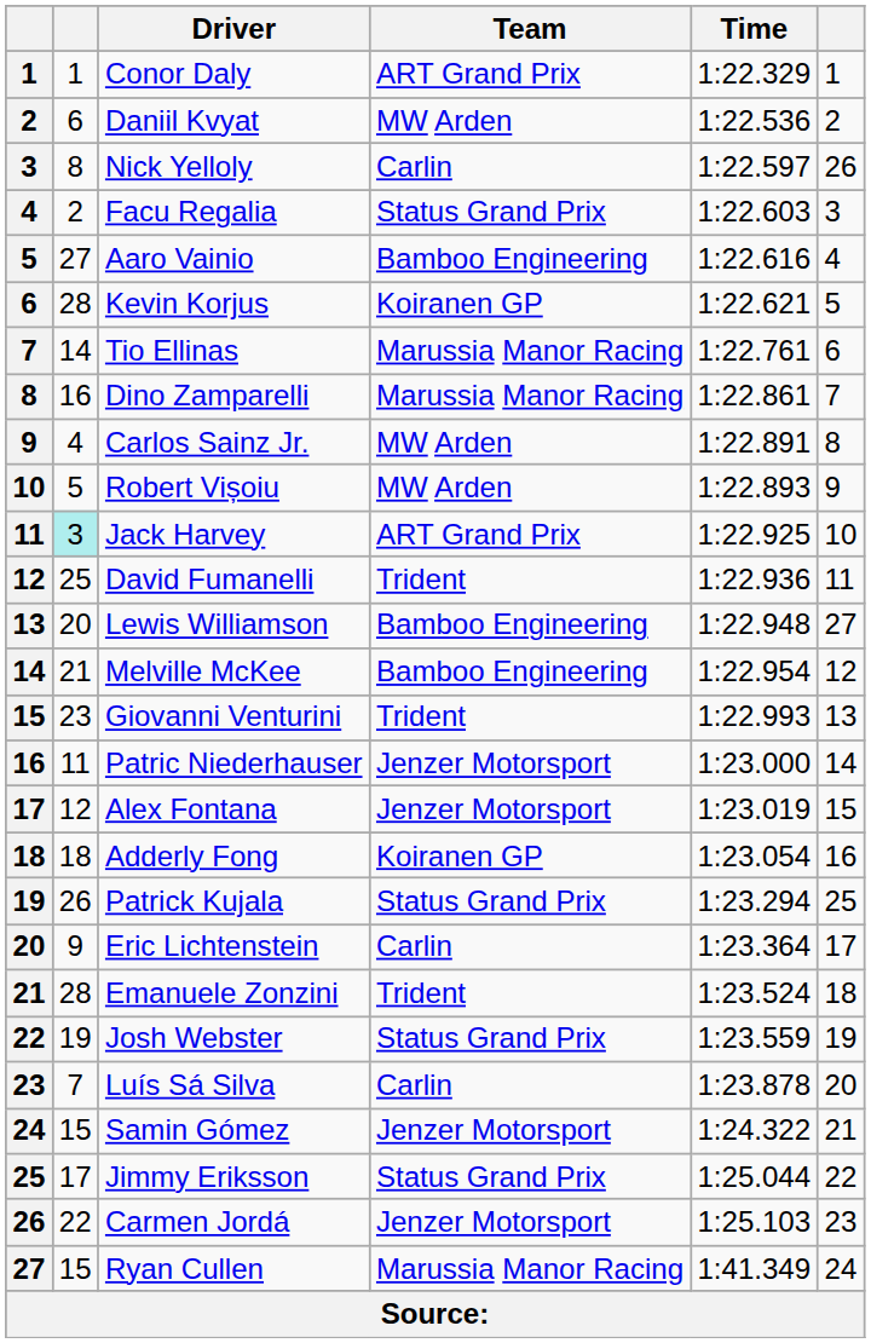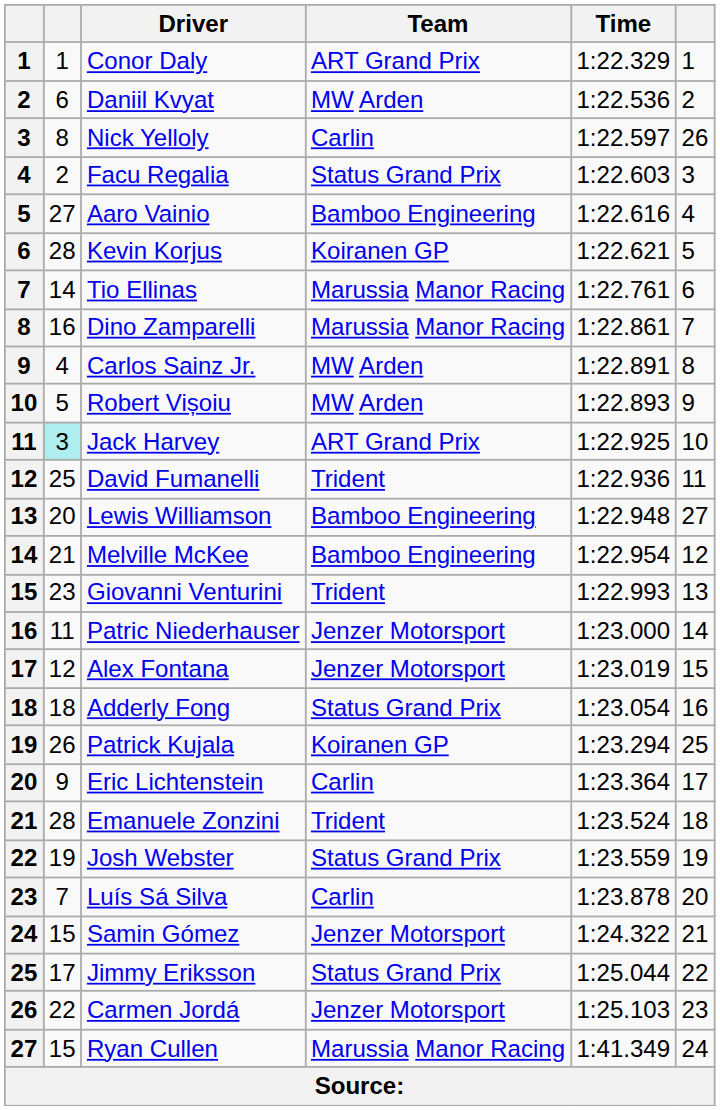 <table class="wikitable" style="font-size:85%">
 <tr>
 <th></th>
 <th></th>
 <th>Driver</th>
 <th>Team</th>
 <th>Time</th>
 <th></th>
 </tr>
 <tr>
 <th>1</th>
 <td align="center">1</td>
 <td> <a href='#'>Conor Daly</a></td>
 <td><a href='#'>ART Grand Prix</a></td>
 <td>1:22.329</td>
 <td>1</td>
 </tr>
 <tr>
 <th>2</th>
 <td align="center">6</td>
 <td> <a href='#'>Daniil Kvyat</a></td>
 <td><a href='#'>MW</a> <a href='#'>Arden</a></td>
 <td>1:22.536</td>
 <td>2</td>
 </tr>
 <tr>
 <th>3</th>
 <td align="center">8</td>
 <td> <a href='#'>Nick Yelloly</a></td>
 <td><a href='#'>Carlin</a></td>
 <td>1:22.597</td>
 <td>26 </td>
 </tr>
 <tr>
 <th>4</th>
 <td align="center">2</td>
 <td> <a href='#'>Facu Regalia</a></td>
 <td><a href='#'>Status Grand Prix</a></td>
 <td>1:22.603</td>
 <td>3</td>
 </tr>
 <tr>
 <th>5</th>
 <td align="center">27</td>
 <td> <a href='#'>Aaro Vainio</a></td>
 <td><a href='#'>Bamboo Engineering</a></td>
 <td>1:22.616</td>
 <td>4</td>
 </tr>
 <tr>
 <th>6</th>
 <td align="center">28</td>
 <td> <a href='#'>Kevin Korjus</a></td>
 <td><a href='#'>Koiranen GP</a></td>
 <td>1:22.621</td>
 <td>5</td>
 </tr>
 <tr>
 <th>7</th>
 <td align="center">14</td>
 <td> <a href='#'>Tio Ellinas</a></td>
 <td><a href='#'>Marussia</a> <a href='#'>Manor Racing</a></td>
 <td>1:22.761</td>
 <td>6</td>
 </tr>
 <tr>
 <th>8</th>
 <td align="center">16</td>
 <td> <a href='#'>Dino Zamparelli</a></td>
 <td><a href='#'>Marussia</a> <a href='#'>Manor Racing</a></td>
 <td>1:22.861</td>
 <td>7</td>
 </tr>
 <tr>
 <th>9</th>
 <td align="center">4</td>
 <td> <a href='#'>Carlos Sainz Jr.</a></td>
 <td><a href='#'>MW</a> <a href='#'>Arden</a></td>
 <td>1:22.891</td>
 <td>8</td>
 </tr>
 <tr>
 <th>10</th>
 <td align="center">5</td>
 <td> <a href='#'>Robert Vișoiu</a></td>
 <td><a href='#'>MW</a> <a href='#'>Arden</a></td>
 <td>1:22.893</td>
 <td>9</td>
 </tr>
 <tr>
 <th>11</th>
 <td align="center" style="background: paleturquoise;">3</td>
 <td> <a href='#'>Jack Harvey</a></td>
 <td><a href='#'>ART Grand Prix</a></td>
 <td>1:22.925</td>
 <td>10</td>
 </tr>
 <tr>
 <th>12</th>
 <td align="center">25</td>
 <td> <a href='#'>David Fumanelli</a></td>
 <td><a href='#'>Trident</a></td>
 <td>1:22.936</td>
 <td>11</td>
 </tr>
 <tr>
 <th>13</th>
 <td align="center">20</td>
 <td> <a href='#'>Lewis Williamson</a></td>
 <td><a href='#'>Bamboo Engineering</a></td>
 <td>1:22.948</td>
 <td>27 </td>
 </tr>
 <tr>
 <th>14</th>
 <td align="center">21</td>
 <td> <a href='#'>Melville McKee</a></td>
 <td><a href='#'>Bamboo Engineering</a></td>
 <td>1:22.954</td>
 <td>12</td>
 </tr>
 <tr>
 <th>15</th>
 <td align="center">23</td>
 <td> <a href='#'>Giovanni Venturini</a></td>
 <td><a href='#'>Trident</a></td>
 <td>1:22.993</td>
 <td>13</td>
 </tr>
 <tr>
 <th>16</th>
 <td align="center">11</td>
 <td> <a href='#'>Patric Niederhauser</a></td>
 <td><a href='#'>Jenzer Motorsport</a></td>
 <td>1:23.000</td>
 <td>14</td>
 </tr>
 <tr>
 <th>17</th>
 <td align="center">12</td>
 <td> <a href='#'>Alex Fontana</a></td>
 <td><a href='#'>Jenzer Motorsport</a></td>
 <td>1:23.019</td>
 <td>15</td>
 </tr>
 <tr>
 <th>18</th>
 <td align="center">18</td>
 <td> <a href='#'>Adderly Fong</a></td>
-<td><a href='#'>Koiranen GP</a></td>
+<td><a href='#'>Status Grand Prix</a></td>
 <td>1:23.054</td>
 <td>16</td>
 </tr>
 <tr>
 <th>19</th>
 <td align="center">26</td>
 <td> <a href='#'>Patrick Kujala</a></td>
-<td><a href='#'>Status Grand Prix</a></td>
+<td><a href='#'>Koiranen GP</a></td>
 <td>1:23.294</td>
 <td>25 </td>
 </tr>
 <tr>
 <th>20</th>
 <td align="center">9</td>
 <td> <a href='#'>Eric Lichtenstein</a></td>
 <td><a href='#'>Carlin</a></td>
 <td>1:23.364</td>
 <td>17</td>
 </tr>
 <tr>
 <th>21</th>
 <td align="center">28</td>
 <td> <a href='#'>Emanuele Zonzini</a></td>
 <td><a href='#'>Trident</a></td>
 <td>1:23.524</td>
 <td>18</td>
 </tr>
 <tr>
 <th>22</th>
 <td align="center">19</td>
 <td> <a href='#'>Josh Webster</a></td>
 <td><a href='#'>Status Grand Prix</a></td>
 <td>1:23.559</td>
 <td>19</td>
 </tr>
 <tr>
 <th>23</th>
 <td align="center">7</td>
 <td> <a href='#'>Luís Sá Silva</a></td>
 <td><a href='#'>Carlin</a></td>
 <td>1:23.878</td>
 <td>20</td>
 </tr>
 <tr>
 <th>24</th>
 <td align="center">15</td>
 <td> <a href='#'>Samin Gómez</a></td>
 <td><a href='#'>Jenzer Motorsport</a></td>
 <td>1:24.322</td>
 <td>21</td>
 </tr>
 <tr>
 <th>25</th>
 <td align="center">17</td>
 <td> <a href='#'>Jimmy Eriksson</a></td>
 <td><a href='#'>Status Grand Prix</a></td>
 <td>1:25.044</td>
 <td>22</td>
 </tr>
 <tr>
 <th>26</th>
 <td align="center">22</td>
 <td> <a href='#'>Carmen Jordá</a></td>
 <td><a href='#'>Jenzer Motorsport</a></td>
 <td>1:25.103</td>
 <td>23</td>
 </tr>
 <tr>
 <th>27</th>
 <td align="center">15</td>
 <td> <a href='#'>Ryan Cullen</a></td>
 <td><a href='#'>Marussia</a> <a href='#'>Manor Racing</a></td>
 <td>1:41.349</td>
 <td>24 </td>
 </tr>
 <tr>
 <th colspan="6">Source:</th>
 </tr>
 <tr>
 </tr>
 </table>
